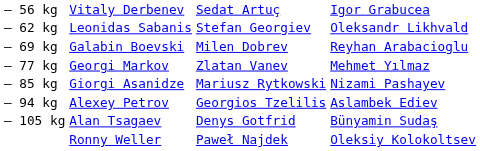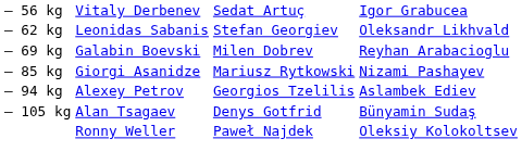 <table>
 <tr>
 <td>– 56 kg<br></td>
 <td> <a href='#'>Vitaly Derbenev</a></td>
 <td> <a href='#'>Sedat Artuç</a></td>
 <td> <a href='#'>Igor Grabucea</a></td>
 </tr>
 <tr>
 <td>– 62 kg<br></td>
 <td> <a href='#'>Leonidas Sabanis</a></td>
 <td> <a href='#'>Stefan Georgiev</a></td>
 <td> <a href='#'>Oleksandr Likhvald</a></td>
 </tr>
 <tr>
 <td>– 69 kg<br></td>
 <td> <a href='#'>Galabin Boevski</a></td>
 <td> <a href='#'>Milen Dobrev</a></td>
 <td> <a href='#'>Reyhan Arabacioglu</a></td>
-</tr>
-<tr>
-<td>– 77 kg<br></td>
-<td> <a href='#'>Georgi Markov</a></td>
-<td> <a href='#'>Zlatan Vanev</a></td>
-<td> <a href='#'>Mehmet Yılmaz</a></td>
 </tr>
 <tr>
 <td>– 85 kg<br></td>
 <td> <a href='#'>Giorgi Asanidze</a></td>
 <td> <a href='#'>Mariusz Rytkowski</a></td>
 <td> <a href='#'>Nizami Pashayev</a></td>
 </tr>
 <tr>
 <td>– 94 kg<br></td>
 <td> <a href='#'>Alexey Petrov</a></td>
 <td> <a href='#'>Georgios Tzelilis</a></td>
 <td> <a href='#'>Aslambek Ediev</a></td>
 </tr>
 <tr>
 <td>– 105 kg<br></td>
 <td> <a href='#'>Alan Tsagaev</a></td>
 <td> <a href='#'>Denys Gotfrid</a></td>
 <td> <a href='#'>Bünyamin Sudaş</a></td>
 </tr>
 <tr>
 <td><br></td>
 <td> <a href='#'>Ronny Weller</a></td>
 <td> <a href='#'>Paweł Najdek</a></td>
 <td> <a href='#'>Oleksiy Kolokoltsev</a></td>
 </tr>
 </table>
